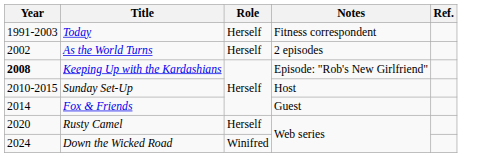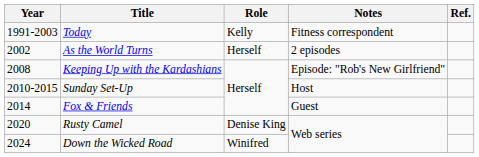 <table class="wikitable">
 <tr>
 <th>Year</th>
 <th>Title</th>
 <th>Role</th>
 <th>Notes</th>
 <th>Ref.</th>
 </tr>
 <tr>
 <td>1991-2003</td>
 <td><a href='#'><em>Today</em></a></td>
-<td>Herself</td>
+<td>Kelly</td>
 <td>Fitness correspondent</td>
 <td></td>
 </tr>
 <tr>
 <td>2002</td>
 <td><em><a href='#'>As the World Turns</a></em></td>
 <td>Herself</td>
 <td>2 episodes</td>
 <td></td>
 </tr>
 <tr>
-<td><strong>2008</strong></td>
+<td>2008</td>
 <td><em><a href='#'>Keeping Up with the Kardashians</a></em></td>
 <td rowspan="3">Herself</td>
 <td>Episode: "Rob's New Girlfriend"</td>
 <td></td>
 </tr>
 <tr>
 <td>2010-2015</td>
 <td><em>Sunday Set-Up</em></td>
 <td>Host</td>
 <td></td>
 </tr>
 <tr>
 <td>2014</td>
 <td><em><a href='#'>Fox & Friends</a></em></td>
 <td>Guest</td>
 <td></td>
 </tr>
 <tr>
 <td>2020</td>
 <td><em>Rusty Camel</em></td>
-<td>Herself</td>
+<td>Denise King</td>
 <td rowspan="2">Web series</td>
 <td></td>
 </tr>
 <tr>
 <td>2024</td>
 <td><em>Down the Wicked Road</em></td>
 <td>Winifred</td>
 <td></td>
 </tr>
 </table>
